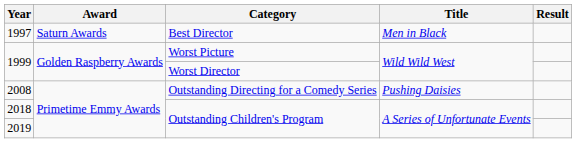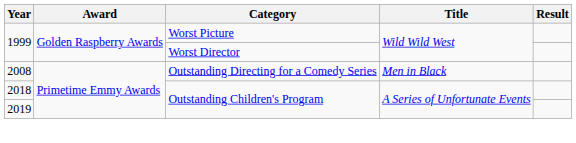 <table class="wikitable">
 <tr>
 <th>Year</th>
 <th>Award</th>
 <th>Category</th>
 <th>Title</th>
 <th>Result</th>
-</tr>
-<tr>
-<td>1997</td>
-<td><a href='#'>Saturn Awards</a></td>
-<td><a href='#'>Best Director</a></td>
-<td><em><a href='#'>Men in Black</a></em></td>
-<td></td>
 </tr>
 <tr>
 <td rowspan=2>1999</td>
 <td rowspan=2><a href='#'>Golden Raspberry Awards</a></td>
 <td><a href='#'>Worst Picture</a></td>
 <td rowspan=2><em><a href='#'>Wild Wild West</a></em></td>
 <td></td>
 </tr>
 <tr>
 <td><a href='#'>Worst Director</a></td>
 <td></td>
 </tr>
 <tr>
 <td>2008</td>
 <td rowspan=3><a href='#'>Primetime Emmy Awards</a></td>
 <td><a href='#'>Outstanding Directing for a Comedy Series</a></td>
-<td><em><a href='#'>Pushing Daisies</a></em></td>
+<td><em><a href='#'>Men in Black</a></em></td>
 <td></td>
 </tr>
 <tr>
 <td>2018</td>
 <td rowspan=2><a href='#'>Outstanding Children's Program</a></td>
 <td rowspan=2><em><a href='#'>A Series of Unfortunate Events</a></em></td>
 <td></td>
 </tr>
 <tr>
 <td>2019</td>
 <td></td>
 </tr>
 </table>
